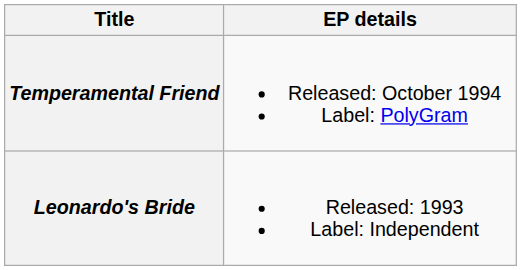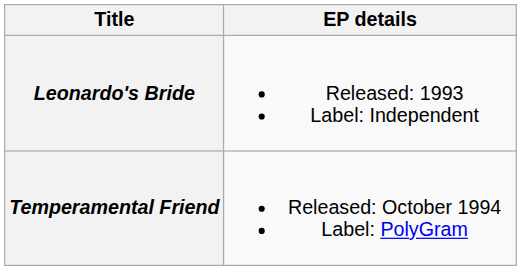 <table class="wikitable plainrowheaders" style="text-align:center;">
 <tr>
 <th>Title</th>
 <th width="230">EP details</th>
 </tr>
 <tr>
+<th scope="row"><em>Leonardo's Bride</em></th>
+<td><br><ul><li>Released: 1993</li><li>Label: Independent</li></ul></td>
+</tr>
+<tr>
 <th scope="row"><em>Temperamental Friend</em></th>
 <td><br><ul><li>Released: October 1994</li><li>Label: <a href='#'>PolyGram</a></li></ul></td>
 </tr>
-<tr>
-<th scope="row"><em>Leonardo's Bride</em></th>
-<td><br><ul><li>Released: 1993</li><li>Label: Independent</li></ul></td>
-</tr>
 </table>
